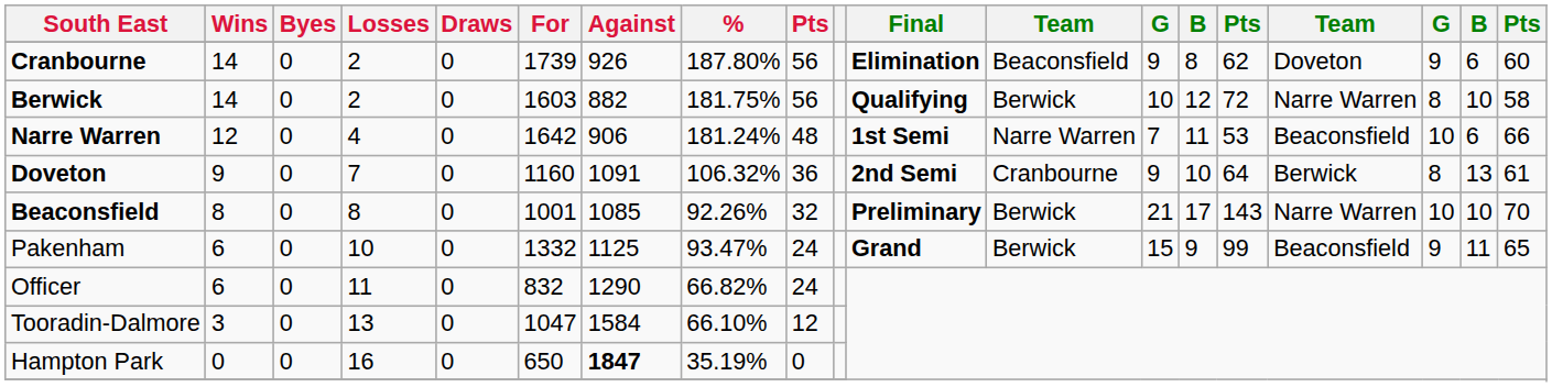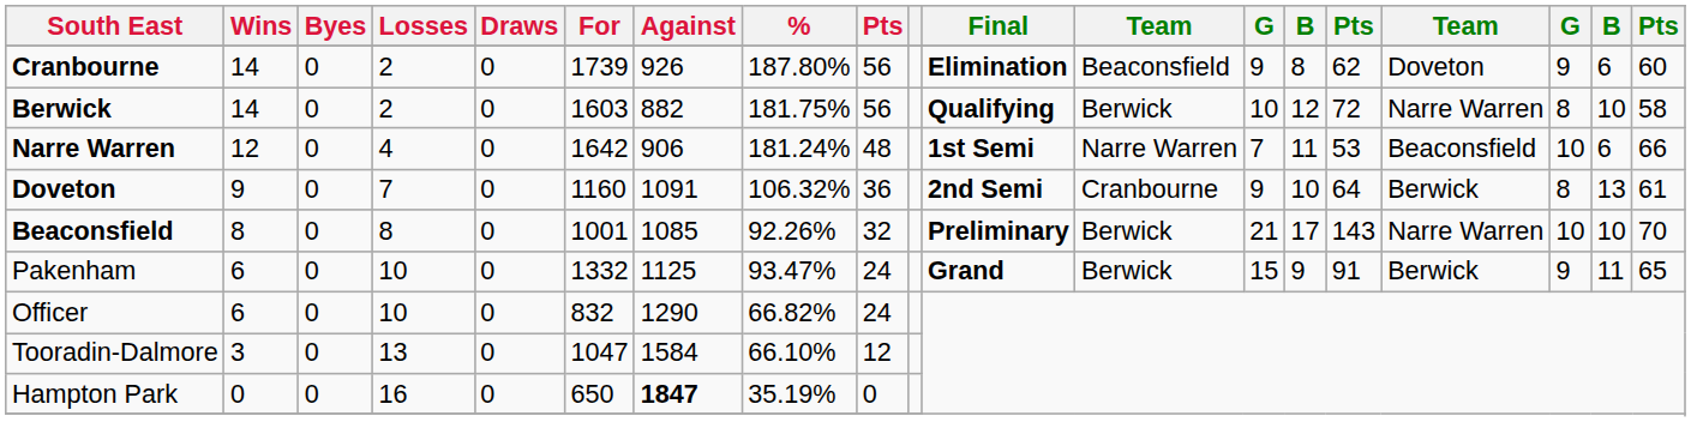 <table style="font-size: 85%; text-align: left;" class="wikitable">
 <tr>
 <th style="color:crimson">South East</th>
 <th style="color:crimson">Wins</th>
 <th style="color:crimson">Byes</th>
 <th style="color:crimson">Losses</th>
 <th style="color:crimson">Draws</th>
 <th style="color:crimson">For</th>
 <th style="color:crimson">Against</th>
 <th style="color:crimson">%</th>
 <th style="color:crimson">Pts</th>
 <th></th>
 <th style="color:green">Final</th>
 <th style="color:green">Team</th>
 <th style="color:green">G</th>
 <th style="color:green">B</th>
 <th style="color:green">Pts</th>
 <th style="color:green">Team</th>
 <th style="color:green">G</th>
 <th style="color:green">B</th>
 <th style="color:green">Pts</th>
 </tr>
 <tr>
 </tr>
 <tr>
 </tr>
 <tr>
 <td><strong>	Cranbourne	</strong></td>
 <td>14</td>
 <td>0</td>
 <td>2</td>
 <td>0</td>
 <td>1739</td>
 <td>926</td>
 <td>187.80%</td>
 <td>56</td>
 <td></td>
 <td><strong>Elimination</strong></td>
 <td>Beaconsfield</td>
 <td>9</td>
 <td>8</td>
 <td>62</td>
 <td>Doveton</td>
 <td>9</td>
 <td>6</td>
 <td>60</td>
 </tr>
 <tr>
 <td><strong>	Berwick	</strong></td>
 <td>14</td>
 <td>0</td>
 <td>2</td>
 <td>0</td>
 <td>1603</td>
 <td>882</td>
 <td>181.75%</td>
 <td>56</td>
 <td></td>
 <td><strong>Qualifying</strong></td>
 <td>Berwick</td>
 <td>10</td>
 <td>12</td>
 <td>72</td>
 <td>Narre Warren</td>
 <td>8</td>
 <td>10</td>
 <td>58</td>
 </tr>
 <tr>
 <td><strong>	Narre Warren	</strong></td>
 <td>12</td>
 <td>0</td>
 <td>4</td>
 <td>0</td>
 <td>1642</td>
 <td>906</td>
 <td>181.24%</td>
 <td>48</td>
 <td></td>
 <td><strong>1st Semi</strong></td>
 <td>Narre Warren</td>
 <td>7</td>
 <td>11</td>
 <td>53</td>
 <td>Beaconsfield</td>
 <td>10</td>
 <td>6</td>
 <td>66</td>
 </tr>
 <tr>
 <td><strong>	Doveton	</strong></td>
 <td>9</td>
 <td>0</td>
 <td>7</td>
 <td>0</td>
 <td>1160</td>
 <td>1091</td>
 <td>106.32%</td>
 <td>36</td>
 <td></td>
 <td><strong>2nd Semi</strong></td>
 <td>Cranbourne</td>
 <td>9</td>
 <td>10</td>
 <td>64</td>
 <td>Berwick</td>
 <td>8</td>
 <td>13</td>
 <td>61</td>
 </tr>
 <tr ||>
 <td><strong>	Beaconsfield	</strong></td>
 <td>8</td>
 <td>0</td>
 <td>8</td>
 <td>0</td>
 <td>1001</td>
 <td>1085</td>
 <td>92.26%</td>
 <td>32</td>
 <td></td>
 <td><strong>Preliminary</strong></td>
 <td>Berwick</td>
 <td>21</td>
 <td>17</td>
 <td>143</td>
 <td>Narre Warren</td>
 <td>10</td>
 <td>10</td>
 <td>70</td>
 </tr>
 <tr>
 <td>Pakenham</td>
 <td>6</td>
 <td>0</td>
 <td>10</td>
 <td>0</td>
 <td>1332</td>
 <td>1125</td>
 <td>93.47%</td>
 <td>24</td>
 <td></td>
 <td><strong>Grand</strong></td>
 <td>Berwick</td>
 <td>15</td>
 <td>9</td>
-<td>99</td>
-<td>Beaconsfield</td>
+<td>91</td>
+<td>Berwick</td>
 <td>9</td>
 <td>11</td>
 <td>65</td>
 </tr>
 <tr>
 <td>Officer</td>
 <td>6</td>
 <td>0</td>
-<td>11</td>
+<td>10</td>
 <td>0</td>
 <td>832</td>
 <td>1290</td>
 <td>66.82%</td>
 <td>24</td>
 <td></td>
 </tr>
 <tr>
 <td>Tooradin-Dalmore</td>
 <td>3</td>
 <td>0</td>
 <td>13</td>
 <td>0</td>
 <td>1047</td>
 <td>1584</td>
 <td>66.10%</td>
 <td>12</td>
 <td></td>
 </tr>
 <tr>
 <td>Hampton Park</td>
 <td>0</td>
 <td>0</td>
 <td>16</td>
 <td>0</td>
 <td>650</td>
 <td><strong>1847</strong></td>
 <td>35.19%</td>
 <td>0</td>
 <td></td>
 </tr>
 <tr>
 </tr>
 </table>
